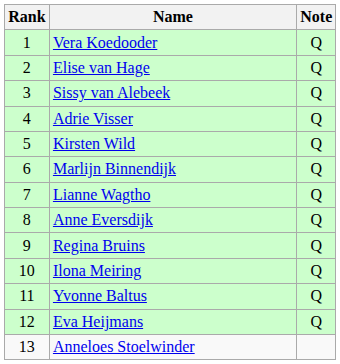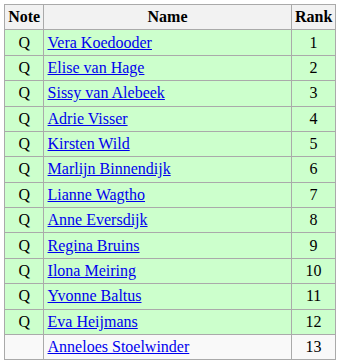 <table class="wikitable" style="text-align:center;">
 <tr>
+<th>Note</th>
+<th style="width:15em">Name</th>
 <th>Rank</th>
-<th style="width:15em">Name</th>
-<th>Note</th>
 </tr>
 <tr bgcolor=ccffcc>
+<td>Q</td>
+<td align=left><a href='#'>Vera Koedooder</a></td>
 <td>1</td>
-<td align=left><a href='#'>Vera Koedooder</a></td>
-<td>Q</td>
 </tr>
 <tr bgcolor=ccffcc>
+<td>Q</td>
+<td align=left><a href='#'>Elise van Hage</a></td>
 <td>2</td>
-<td align=left><a href='#'>Elise van Hage</a></td>
-<td>Q</td>
 </tr>
 <tr bgcolor=ccffcc>
+<td>Q</td>
+<td align=left><a href='#'>Sissy van Alebeek</a></td>
 <td>3</td>
-<td align=left><a href='#'>Sissy van Alebeek</a></td>
-<td>Q</td>
 </tr>
 <tr bgcolor=ccffcc>
+<td>Q</td>
+<td align=left><a href='#'>Adrie Visser</a></td>
 <td>4</td>
-<td align=left><a href='#'>Adrie Visser</a></td>
-<td>Q</td>
 </tr>
 <tr bgcolor=ccffcc>
+<td>Q</td>
+<td align=left><a href='#'>Kirsten Wild</a></td>
 <td>5</td>
-<td align=left><a href='#'>Kirsten Wild</a></td>
-<td>Q</td>
 </tr>
 <tr bgcolor=ccffcc>
+<td>Q</td>
+<td align=left><a href='#'>Marlijn Binnendijk</a></td>
 <td>6</td>
-<td align=left><a href='#'>Marlijn Binnendijk</a></td>
-<td>Q</td>
 </tr>
 <tr bgcolor=ccffcc>
+<td>Q</td>
+<td align=left><a href='#'>Lianne Wagtho</a></td>
 <td>7</td>
-<td align=left><a href='#'>Lianne Wagtho</a></td>
-<td>Q</td>
 </tr>
 <tr bgcolor=ccffcc>
+<td>Q</td>
+<td align=left><a href='#'>Anne Eversdijk</a></td>
 <td>8</td>
-<td align=left><a href='#'>Anne Eversdijk</a></td>
-<td>Q</td>
 </tr>
 <tr bgcolor=ccffcc>
+<td>Q</td>
+<td align=left><a href='#'>Regina Bruins</a></td>
 <td>9</td>
-<td align=left><a href='#'>Regina Bruins</a></td>
-<td>Q</td>
 </tr>
 <tr bgcolor=ccffcc>
+<td>Q</td>
+<td align=left><a href='#'>Ilona Meiring</a></td>
 <td>10</td>
-<td align=left><a href='#'>Ilona Meiring</a></td>
-<td>Q</td>
 </tr>
 <tr bgcolor=ccffcc>
+<td>Q</td>
+<td align=left><a href='#'>Yvonne Baltus</a></td>
 <td>11</td>
-<td align=left><a href='#'>Yvonne Baltus</a></td>
-<td>Q</td>
 </tr>
 <tr bgcolor=ccffcc>
+<td>Q</td>
+<td align=left><a href='#'>Eva Heijmans</a></td>
 <td>12</td>
-<td align=left><a href='#'>Eva Heijmans</a></td>
-<td>Q</td>
 </tr>
 <tr>
+<td></td>
+<td align=left><a href='#'>Anneloes Stoelwinder</a></td>
 <td>13</td>
-<td align=left><a href='#'>Anneloes Stoelwinder</a></td>
-<td></td>
 </tr>
 </table>
